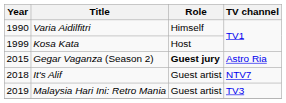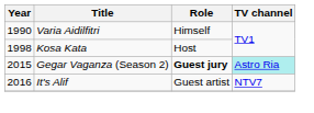 <table class="wikitable">
 <tr>
 <th>Year</th>
 <th>Title</th>
 <th>Role</th>
 <th>TV channel</th>
 </tr>
 <tr>
 <td>1990</td>
 <td><em>Varia Aidilfitri</em></td>
 <td>Himself</td>
 <td rowspan="2"><a href='#'>TV1</a></td>
 </tr>
 <tr>
-<td>1999</td>
+<td>1998</td>
 <td><em>Kosa Kata</em></td>
 <td>Host</td>
 </tr>
 <tr>
 <td>2015</td>
 <td><em>Gegar Vaganza</em> (Season 2)</td>
 <td><strong>Guest jury</strong></td>
-<td><a href='#'>Astro Ria</a></td>
+<td style="background: paleturquoise;"><a href='#'>Astro Ria</a></td>
 </tr>
 <tr>
-<td>2018</td>
+<td>2016</td>
 <td><em>It's Alif</em></td>
 <td>Guest artist</td>
 <td><a href='#'>NTV7</a></td>
 </tr>
 <tr>
-<td>2019</td>
-<td><em>Malaysia Hari Ini: Retro Mania</em></td>
-<td>Guest artist</td>
-<td><a href='#'>TV3</a></td>
-</tr>
-<tr>
 </tr>
 </table>
